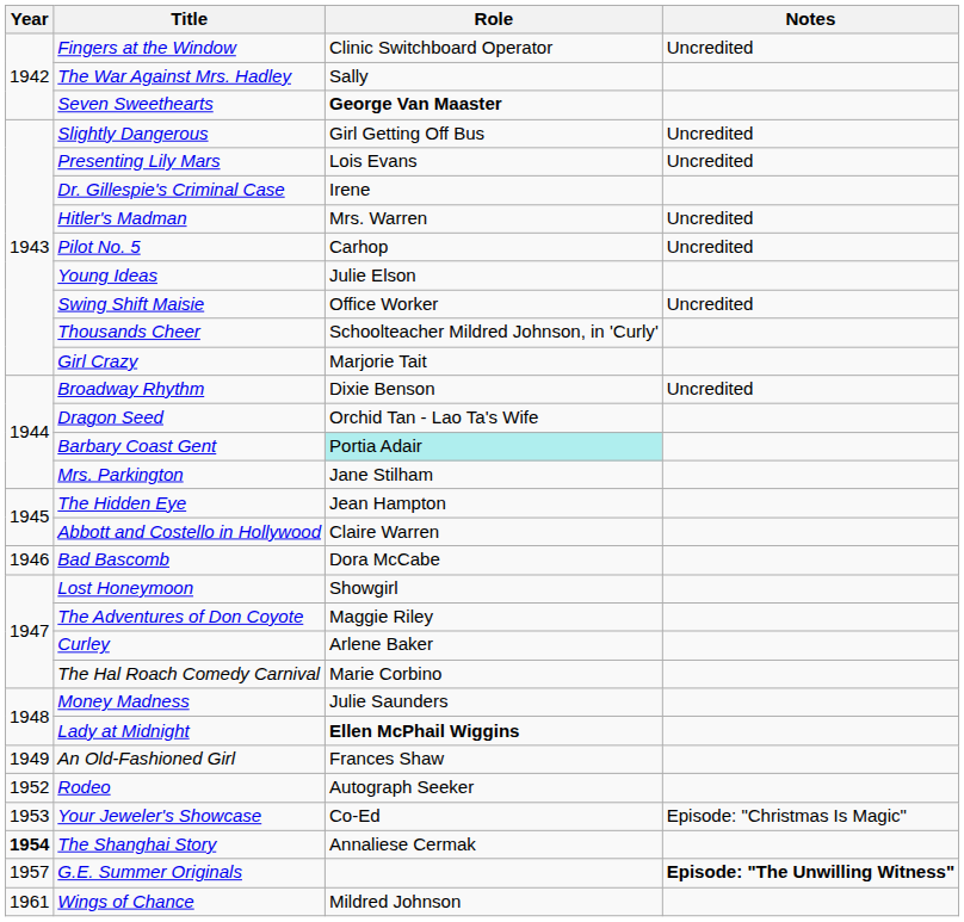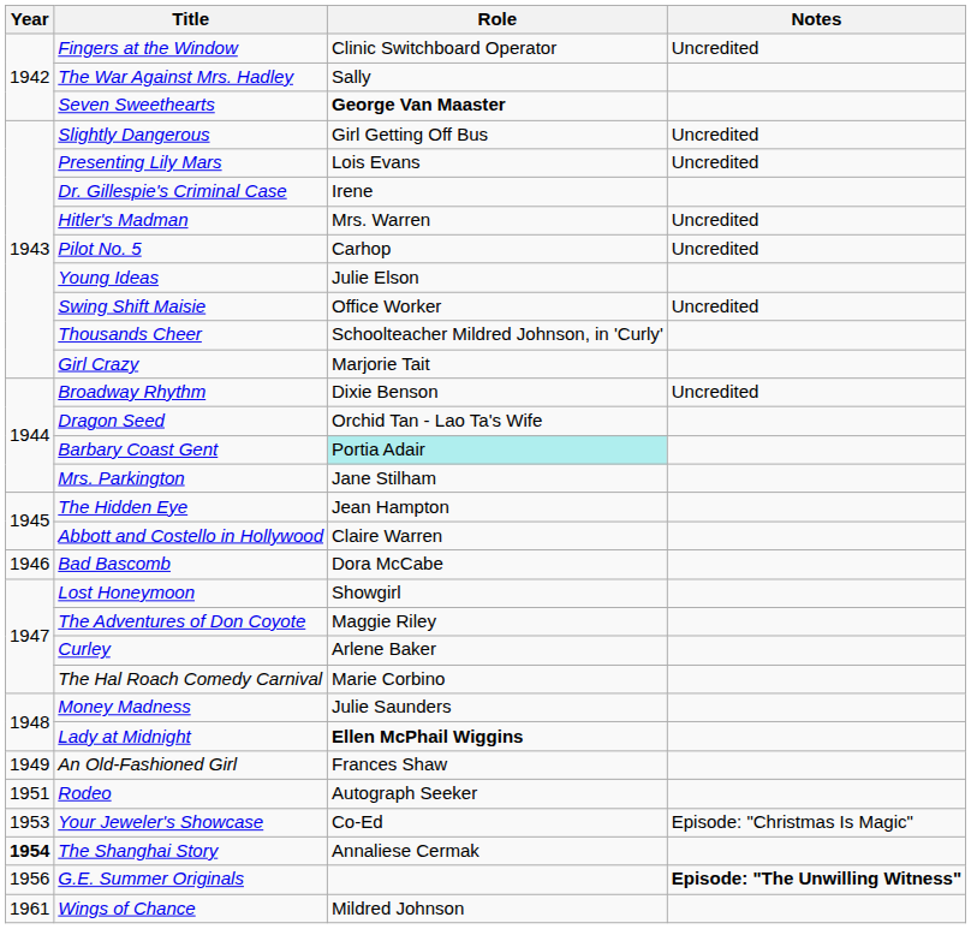 <table class="wikitable">
 <tr>
 <th>Year</th>
 <th>Title</th>
 <th>Role</th>
 <th>Notes</th>
 </tr>
 <tr>
 <td rowspan=3>1942</td>
 <td><em><a href='#'>Fingers at the Window</a></em></td>
 <td>Clinic Switchboard Operator</td>
 <td>Uncredited</td>
 </tr>
 <tr>
 <td><em><a href='#'>The War Against Mrs. Hadley</a></em></td>
 <td>Sally</td>
 <td></td>
 </tr>
 <tr>
 <td><em><a href='#'>Seven Sweethearts</a></em></td>
 <td><strong>George Van Maaster</strong></td>
 <td></td>
 </tr>
 <tr>
 <td rowspan=9>1943</td>
 <td><em><a href='#'>Slightly Dangerous</a></em></td>
 <td>Girl Getting Off Bus</td>
 <td>Uncredited</td>
 </tr>
 <tr>
 <td><em><a href='#'>Presenting Lily Mars</a></em></td>
 <td>Lois Evans</td>
 <td>Uncredited</td>
 </tr>
 <tr>
 <td><em><a href='#'>Dr. Gillespie's Criminal Case</a></em></td>
 <td>Irene</td>
 <td></td>
 </tr>
 <tr>
 <td><em><a href='#'>Hitler's Madman</a></em></td>
 <td>Mrs. Warren</td>
 <td>Uncredited</td>
 </tr>
 <tr>
 <td><em><a href='#'>Pilot No. 5</a></em></td>
 <td>Carhop</td>
 <td>Uncredited</td>
 </tr>
 <tr>
 <td><em><a href='#'>Young Ideas</a></em></td>
 <td>Julie Elson</td>
 <td></td>
 </tr>
 <tr>
 <td><em><a href='#'>Swing Shift Maisie</a></em></td>
 <td>Office Worker</td>
 <td>Uncredited</td>
 </tr>
 <tr>
 <td><em><a href='#'>Thousands Cheer</a></em></td>
 <td>Schoolteacher Mildred Johnson, in 'Curly'</td>
 <td></td>
 </tr>
 <tr>
 <td><em><a href='#'>Girl Crazy</a></em></td>
 <td>Marjorie Tait</td>
 <td></td>
 </tr>
 <tr>
 <td rowspan=4>1944</td>
 <td><em><a href='#'>Broadway Rhythm</a></em></td>
 <td>Dixie Benson</td>
 <td>Uncredited</td>
 </tr>
 <tr>
 <td><em><a href='#'>Dragon Seed</a></em></td>
 <td>Orchid Tan - Lao Ta's Wife</td>
 <td></td>
 </tr>
 <tr>
 <td><em><a href='#'>Barbary Coast Gent</a></em></td>
 <td style="background: paleturquoise;">Portia Adair</td>
 <td></td>
 </tr>
 <tr>
 <td><em><a href='#'>Mrs. Parkington</a></em></td>
 <td>Jane Stilham</td>
 <td></td>
 </tr>
 <tr>
 <td rowspan=2>1945</td>
 <td><em><a href='#'>The Hidden Eye</a></em></td>
 <td>Jean Hampton</td>
 <td></td>
 </tr>
 <tr>
 <td><em><a href='#'>Abbott and Costello in Hollywood</a></em></td>
 <td>Claire Warren</td>
 <td></td>
 </tr>
 <tr>
 <td>1946</td>
 <td><em><a href='#'>Bad Bascomb</a></em></td>
 <td>Dora McCabe</td>
 <td></td>
 </tr>
 <tr>
 <td rowspan=4>1947</td>
 <td><em><a href='#'>Lost Honeymoon</a></em></td>
 <td>Showgirl</td>
 <td></td>
 </tr>
 <tr>
 <td><em><a href='#'>The Adventures of Don Coyote</a></em></td>
 <td>Maggie Riley</td>
 <td></td>
 </tr>
 <tr>
 <td><em><a href='#'>Curley</a></em></td>
 <td>Arlene Baker</td>
 <td></td>
 </tr>
 <tr>
 <td><em>The Hal Roach Comedy Carnival</em></td>
 <td>Marie Corbino</td>
 <td></td>
 </tr>
 <tr>
 <td rowspan=2>1948</td>
 <td><em><a href='#'>Money Madness</a></em></td>
 <td>Julie Saunders</td>
 <td></td>
 </tr>
 <tr>
 <td><em><a href='#'>Lady at Midnight</a></em></td>
 <td><strong>Ellen McPhail Wiggins</strong></td>
 <td></td>
 </tr>
 <tr>
 <td>1949</td>
 <td><em>An Old-Fashioned Girl</em></td>
 <td>Frances Shaw</td>
 <td></td>
 </tr>
 <tr>
-<td>1952</td>
+<td>1951</td>
 <td><em><a href='#'>Rodeo</a></em></td>
 <td>Autograph Seeker</td>
 <td></td>
 </tr>
 <tr>
 <td>1953</td>
 <td><em><a href='#'>Your Jeweler's Showcase</a></em></td>
 <td>Co-Ed</td>
 <td>Episode: "Christmas Is Magic"</td>
 </tr>
 <tr>
 <td><strong>1954</strong></td>
 <td><em><a href='#'>The Shanghai Story</a></em></td>
 <td>Annaliese Cermak</td>
 <td></td>
 </tr>
 <tr>
-<td>1957</td>
+<td>1956</td>
 <td><em><a href='#'>G.E. Summer Originals</a></em></td>
 <td></td>
 <td><strong>Episode: "The Unwilling Witness"</strong></td>
 </tr>
 <tr>
 <td>1961</td>
 <td><em><a href='#'>Wings of Chance</a></em></td>
 <td>Mildred Johnson</td>
 <td></td>
 </tr>
 </table>
